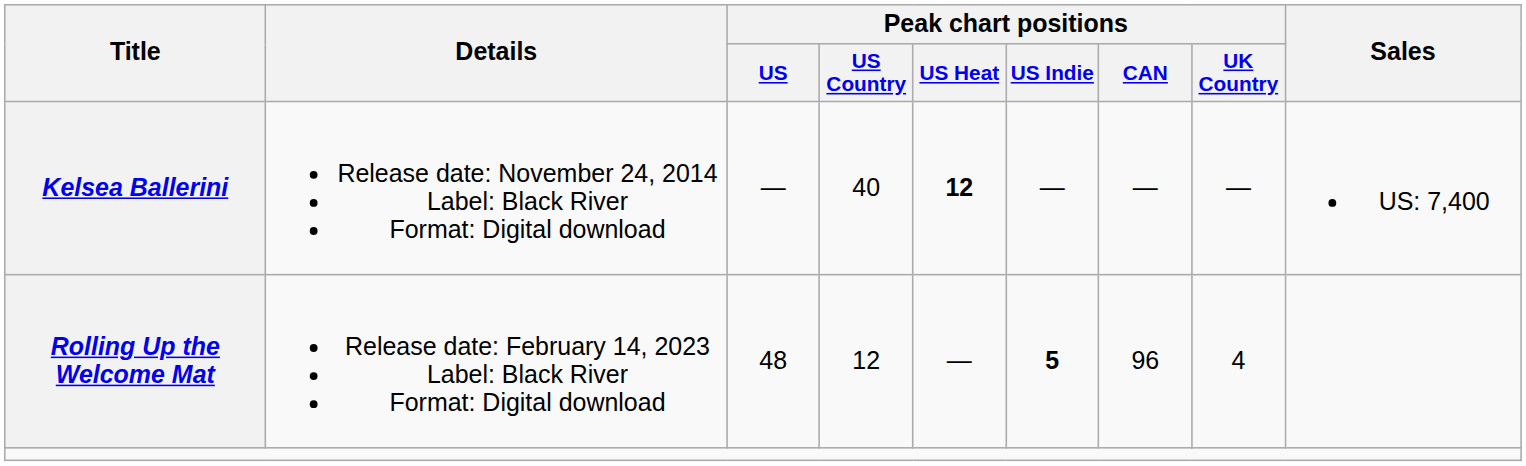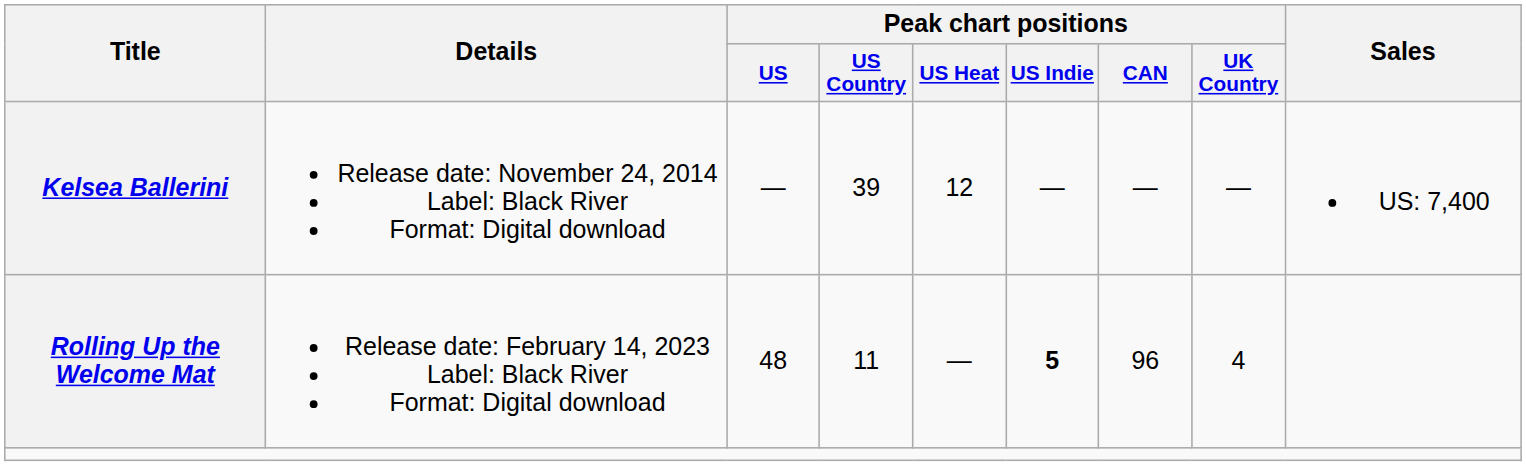 <table class="wikitable plainrowheaders" style="text-align:center;">
 <tr>
 <th scope="col" rowspan="2" style="width:10em;">Title</th>
 <th scope="col" rowspan="2" style="width:18em;">Details</th>
 <th scope="col" colspan="6">Peak chart positions</th>
 <th scope="col" rowspan="2" style="width:9em;">Sales</th>
 </tr>
 <tr style="font-size:smaller;">
 <th scope="col" style="width:4em;"><a href='#'>US</a><br></th>
 <th scope="col" style="width:4em;"><a href='#'>US Country</a><br></th>
 <th scope="col" style="width:4em;"><a href='#'>US Heat</a><br></th>
 <th scope="col" style="width:4em;"><a href='#'>US Indie</a><br></th>
 <th scope="col" style="width:4em;"><a href='#'>CAN</a><br></th>
 <th scope="col" style="width:4em;"><a href='#'>UK Country</a><br></th>
 </tr>
 <tr>
 <th scope="row"><em><a href='#'>Kelsea Ballerini</a></em></th>
 <td><br><ul><li>Release date: November 24, 2014</li><li>Label: Black River</li><li>Format: Digital download</li></ul></td>
 <td>—</td>
-<td>40</td>
-<td><strong>12</strong></td>
+<td>39</td>
+<td>12</td>
 <td>—</td>
 <td>—</td>
 <td>—</td>
 <td><br><ul><li>US: 7,400</li></ul></td>
 </tr>
 <tr>
 <th scope="row"><em><a href='#'>Rolling Up the Welcome Mat</a></em></th>
 <td><br><ul><li>Release date: February 14, 2023</li><li>Label: Black River</li><li>Format: Digital download</li></ul></td>
 <td>48</td>
-<td>12</td>
+<td>11</td>
 <td>—</td>
 <td><strong>5</strong></td>
 <td>96</td>
 <td>4</td>
 <td></td>
 </tr>
 <tr>
 <td colspan="9"></td>
 </tr>
 </table>
